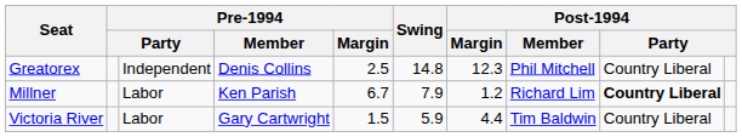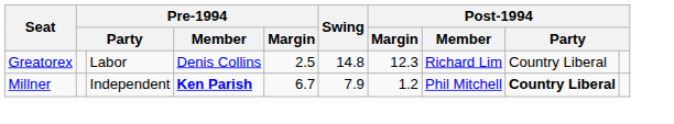 <table class="wikitable">
 <tr>
 <th rowspan=2>Seat</th>
 <th colspan=4>Pre-1994</th>
 <th rowspan=2>Swing</th>
 <th colspan=4>Post-1994</th>
 </tr>
 <tr>
 <th colspan=2>Party</th>
 <th>Member</th>
 <th>Margin</th>
 <th>Margin</th>
 <th>Member</th>
 <th colspan=2>Party</th>
 </tr>
 <tr>
 <td><a href='#'>Greatorex</a></td>
 <td> </td>
-<td>Independent</td>
+<td>Labor</td>
 <td><a href='#'>Denis Collins</a></td>
 <td style="text-align:right;">2.5</td>
 <td style="text-align:right;">14.8</td>
 <td style="text-align:right;">12.3</td>
-<td><a href='#'>Phil Mitchell</a></td>
+<td><a href='#'>Richard Lim</a></td>
 <td>Country Liberal</td>
 <td> </td>
 </tr>
 <tr>
 <td><a href='#'>Millner</a></td>
 <td> </td>
-<td>Labor</td>
-<td><a href='#'>Ken Parish</a></td>
+<td>Independent</td>
+<td><strong><a href='#'>Ken Parish</a></strong></td>
 <td style="text-align:right;">6.7</td>
 <td style="text-align:right;">7.9</td>
 <td style="text-align:right;">1.2</td>
-<td><a href='#'>Richard Lim</a></td>
+<td><a href='#'>Phil Mitchell</a></td>
 <td><strong>Country Liberal</strong></td>
 <td> </td>
 </tr>
-<tr>
-<td><a href='#'>Victoria River</a></td>
-<td> </td>
-<td>Labor</td>
-<td><a href='#'>Gary Cartwright</a></td>
-<td style="text-align:right;">1.5</td>
-<td style="text-align:right;">5.9</td>
-<td style="text-align:right;">4.4</td>
-<td><a href='#'>Tim Baldwin</a></td>
-<td>Country Liberal</td>
-<td> </td>
-</tr>
 </table>
